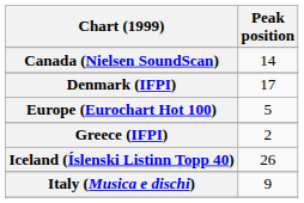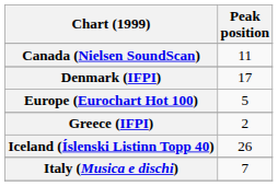 <table class="wikitable sortable plainrowheaders" style="text-align:center">
 <tr>
 <th>Chart (1999)</th>
 <th>Peak<br>position</th>
 </tr>
 <tr>
 </tr>
 <tr>
 </tr>
 <tr>
 </tr>
 <tr>
 </tr>
 <tr>
 <th scope="row">Canada (<a href='#'>Nielsen SoundScan</a>)</th>
-<td>14</td>
+<td>11</td>
 </tr>
 <tr>
 </tr>
 <tr>
 <th scope="row">Denmark (<a href='#'>IFPI</a>)</th>
 <td>17</td>
 </tr>
 <tr>
 <th scope="row">Europe (<a href='#'>Eurochart Hot 100</a>)</th>
 <td>5</td>
 </tr>
 <tr>
 </tr>
 <tr>
 </tr>
 <tr>
 <th scope="row">Greece (<a href='#'>IFPI</a>)</th>
 <td>2</td>
 </tr>
 <tr>
 <th scope="row">Iceland (<a href='#'>Íslenski Listinn Topp 40</a>)</th>
 <td>26</td>
 </tr>
 <tr>
 </tr>
 <tr>
 <th scope="row">Italy (<em><a href='#'>Musica e dischi</a></em>)</th>
-<td>9</td>
+<td>7</td>
 </tr>
 <tr>
 </tr>
 <tr>
 </tr>
 <tr>
 </tr>
 <tr>
 </tr>
 <tr>
 </tr>
 <tr>
 </tr>
 <tr>
 </tr>
 <tr>
 </tr>
 <tr>
 </tr>
 <tr>
 </tr>
 </table>
